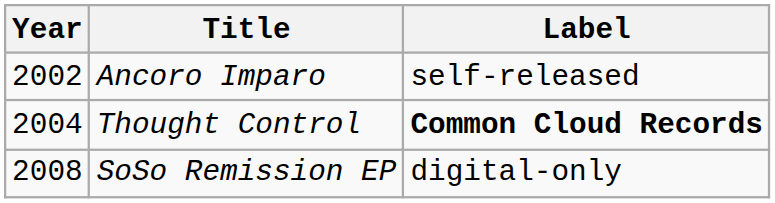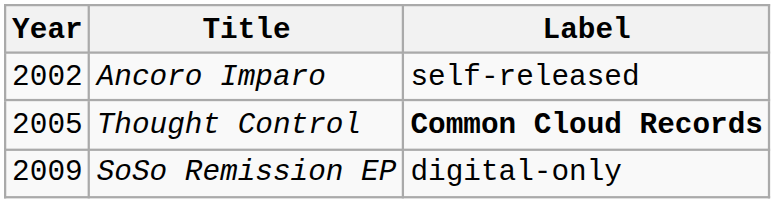 <table class="wikitable">
 <tr>
 <th>Year</th>
 <th>Title</th>
 <th>Label</th>
 </tr>
 <tr>
 <td>2002</td>
 <td><em>Ancoro Imparo</em></td>
 <td>self-released</td>
 </tr>
 <tr>
-<td>2004</td>
+<td>2005</td>
 <td><em>Thought Control</em></td>
 <td><strong>Common Cloud Records</strong></td>
 </tr>
 <tr>
-<td>2008</td>
+<td>2009</td>
 <td><em>SoSo Remission EP</em></td>
 <td>digital-only</td>
 </tr>
 </table>
